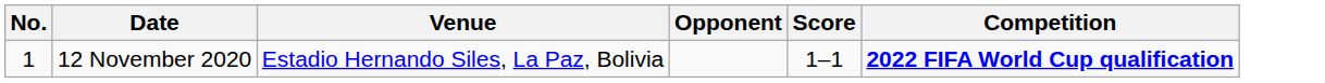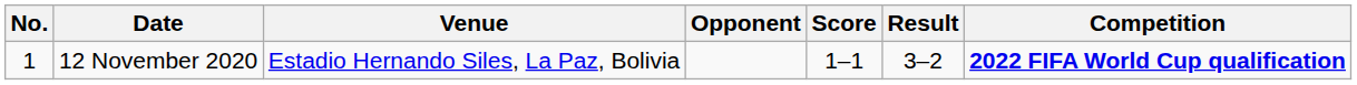 <table class="wikitable sortable">
 <tr>
 <th scope="col">No.</th>
 <th scope="col">Date</th>
 <th scope="col">Venue</th>
 <th scope="col">Opponent</th>
 <th scope="col">Score</th>
+<th scope="col">Result</th>
 <th scope="col">Competition</th>
 </tr>
 <tr>
 <td align="center">1</td>
 <td>12 November 2020</td>
 <td><a href='#'>Estadio Hernando Siles</a>, <a href='#'>La Paz</a>, Bolivia</td>
 <td></td>
 <td align="center">1–1</td>
+<td align="center">3–2</td>
 <td><strong><a href='#'>2022 FIFA World Cup qualification</a></strong></td>
 </tr>
 </table>
